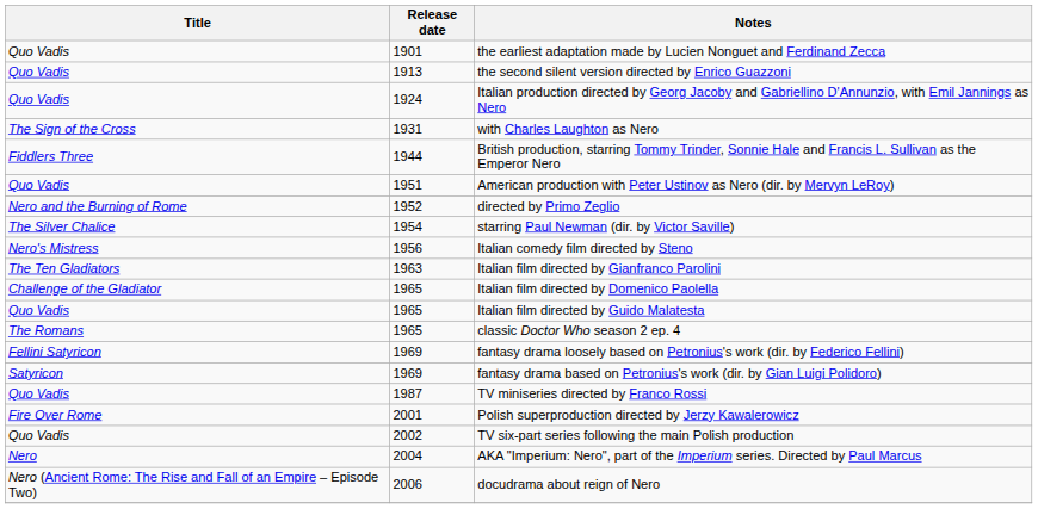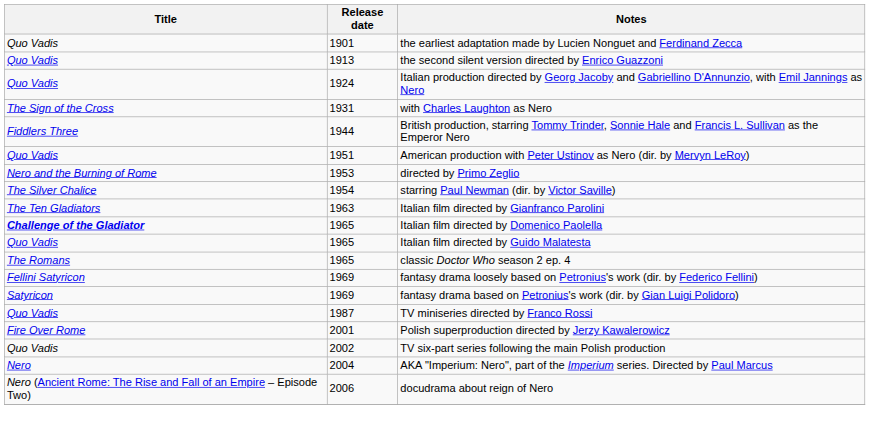 <table class="wikitable sortable">
 <tr>
 <th scope="col">Title</th>
 <th scope="col">Release date</th>
 <th scope="col" class="unsortable">Notes</th>
 </tr>
 <tr>
 <td><em>Quo Vadis</em></td>
 <td>1901</td>
 <td>the earliest adaptation made by Lucien Nonguet and <a href='#'>Ferdinand Zecca</a></td>
 </tr>
 <tr>
 <td><em><a href='#'>Quo Vadis</a></em></td>
 <td>1913</td>
 <td>the second silent version directed by <a href='#'>Enrico Guazzoni</a></td>
 </tr>
 <tr>
 <td><em><a href='#'>Quo Vadis</a></em></td>
 <td>1924</td>
 <td>Italian production directed by <a href='#'>Georg Jacoby</a> and <a href='#'>Gabriellino D'Annunzio</a>, with <a href='#'>Emil Jannings</a> as <a href='#'>Nero</a></td>
 </tr>
 <tr>
 <td><em><a href='#'>The Sign of the Cross</a></em></td>
 <td>1931</td>
 <td>with <a href='#'>Charles Laughton</a> as Nero</td>
 </tr>
 <tr>
 <td><em><a href='#'>Fiddlers Three</a></em></td>
 <td>1944</td>
 <td>British production, starring <a href='#'>Tommy Trinder</a>, <a href='#'>Sonnie Hale</a> and <a href='#'>Francis L. Sullivan</a> as the Emperor Nero</td>
 </tr>
 <tr>
 <td><em><a href='#'>Quo Vadis</a></em></td>
 <td>1951</td>
 <td>American production with <a href='#'>Peter Ustinov</a> as Nero (dir. by <a href='#'>Mervyn LeRoy</a>)</td>
 </tr>
 <tr>
 <td><em><a href='#'>Nero and the Burning of Rome</a></em></td>
-<td>1952</td>
+<td>1953</td>
 <td>directed by <a href='#'>Primo Zeglio</a></td>
 </tr>
 <tr>
 <td><em><a href='#'>The Silver Chalice</a></em></td>
 <td>1954</td>
 <td>starring <a href='#'>Paul Newman</a> (dir. by <a href='#'>Victor Saville</a>)</td>
 </tr>
 <tr>
-<td><em><a href='#'>Nero's Mistress</a></em></td>
-<td>1956</td>
-<td>Italian comedy film directed by <a href='#'>Steno</a></td>
-</tr>
-<tr>
 <td><em><a href='#'>The Ten Gladiators</a></em></td>
 <td>1963</td>
 <td>Italian film directed by <a href='#'>Gianfranco Parolini</a></td>
 </tr>
 <tr>
-<td><em><a href='#'>Challenge of the Gladiator</a></em></td>
+<td><strong><em><a href='#'>Challenge of the Gladiator</a></em></strong></td>
 <td>1965</td>
 <td>Italian film directed by <a href='#'>Domenico Paolella</a></td>
 </tr>
 <tr>
 <td><em><a href='#'>Quo Vadis</a></em></td>
 <td>1965</td>
 <td>Italian film directed by <a href='#'>Guido Malatesta</a></td>
 </tr>
 <tr>
 <td><em><a href='#'>The Romans</a></em></td>
 <td>1965</td>
 <td>classic <em>Doctor Who</em> season 2 ep. 4</td>
 </tr>
 <tr>
 <td><em><a href='#'>Fellini Satyricon</a></em></td>
 <td>1969</td>
 <td>fantasy drama loosely based on <a href='#'>Petronius</a>'s work (dir. by <a href='#'>Federico Fellini</a>)</td>
 </tr>
 <tr>
 <td><em><a href='#'>Satyricon</a></em></td>
 <td>1969</td>
 <td>fantasy drama based on <a href='#'>Petronius</a>'s work (dir. by <a href='#'>Gian Luigi Polidoro</a>)</td>
 </tr>
 <tr>
 <td><em><a href='#'>Quo Vadis</a></em></td>
 <td>1987</td>
 <td>TV miniseries directed by <a href='#'>Franco Rossi</a></td>
 </tr>
 <tr>
 <td><em><a href='#'>Fire Over Rome</a></em></td>
 <td>2001</td>
 <td>Polish superproduction directed by <a href='#'>Jerzy Kawalerowicz</a></td>
 </tr>
 <tr>
 <td><em>Quo Vadis</em></td>
 <td>2002</td>
 <td>TV six-part series following the main Polish production</td>
 </tr>
 <tr>
 <td><em><a href='#'>Nero</a></em></td>
 <td>2004</td>
 <td>AKA "Imperium: Nero", part of the <em><a href='#'>Imperium</a></em> series. Directed by <a href='#'>Paul Marcus</a></td>
 </tr>
 <tr>
 <td><em>Nero</em> (<a href='#'>Ancient Rome: The Rise and Fall of an Empire</a> – Episode Two)</td>
 <td>2006</td>
 <td>docudrama about reign of Nero</td>
 </tr>
 <tr>
 </tr>
 </table>
